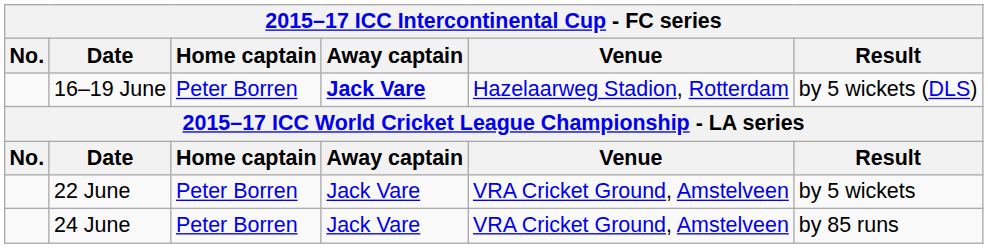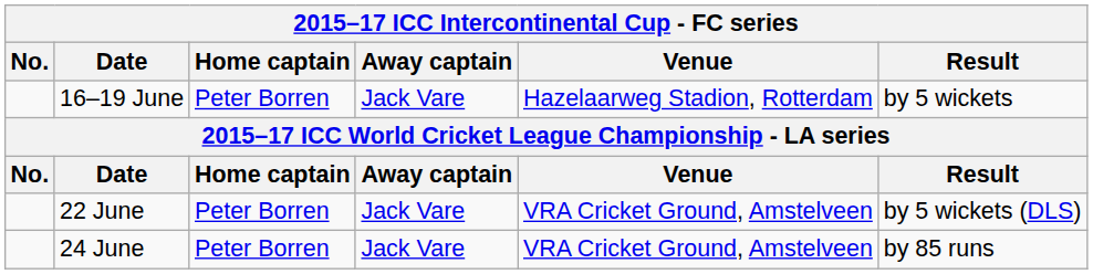 <table class="wikitable">
 <tr>
 <th colspan="6"><a href='#'>2015–17 ICC Intercontinental Cup</a> - FC series</th>
 </tr>
 <tr>
 <th>No.</th>
 <th>Date</th>
 <th>Home captain</th>
 <th>Away captain</th>
 <th>Venue</th>
 <th>Result</th>
 </tr>
 <tr>
 <td></td>
 <td>16–19 June</td>
 <td><a href='#'>Peter Borren</a></td>
-<td><strong><a href='#'>Jack Vare</a></strong></td>
+<td><a href='#'>Jack Vare</a></td>
 <td><a href='#'>Hazelaarweg Stadion</a>, <a href='#'>Rotterdam</a></td>
-<td> by 5 wickets (<a href='#'>DLS</a>)</td>
+<td> by 5 wickets</td>
 </tr>
 <tr>
 <th colspan="6"><a href='#'>2015–17 ICC World Cricket League Championship</a> - LA series</th>
 </tr>
 <tr>
 <th>No.</th>
 <th>Date</th>
 <th>Home captain</th>
 <th>Away captain</th>
 <th>Venue</th>
 <th>Result</th>
 </tr>
 <tr>
 <td></td>
 <td>22 June</td>
 <td><a href='#'>Peter Borren</a></td>
 <td><a href='#'>Jack Vare</a></td>
 <td><a href='#'>VRA Cricket Ground</a>, <a href='#'>Amstelveen</a></td>
-<td> by 5 wickets</td>
+<td> by 5 wickets (<a href='#'>DLS</a>)</td>
 </tr>
 <tr>
 <td></td>
 <td>24 June</td>
 <td><a href='#'>Peter Borren</a></td>
 <td><a href='#'>Jack Vare</a></td>
 <td><a href='#'>VRA Cricket Ground</a>, <a href='#'>Amstelveen</a></td>
 <td> by 85 runs</td>
 </tr>
 </table>
